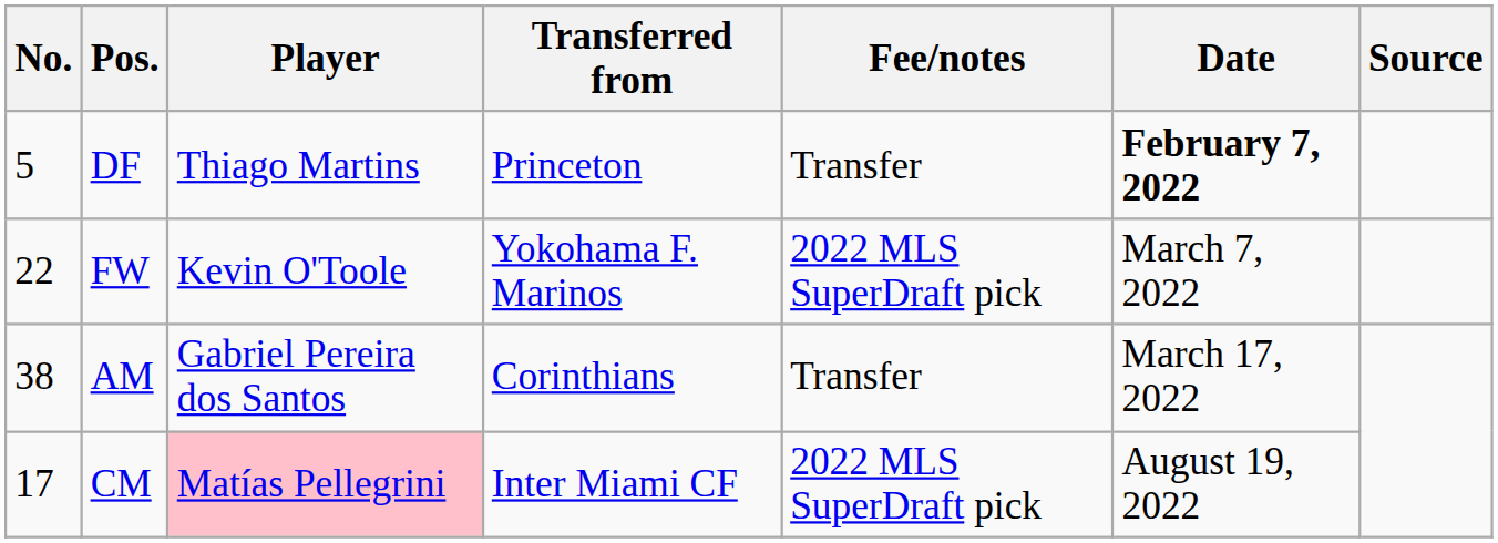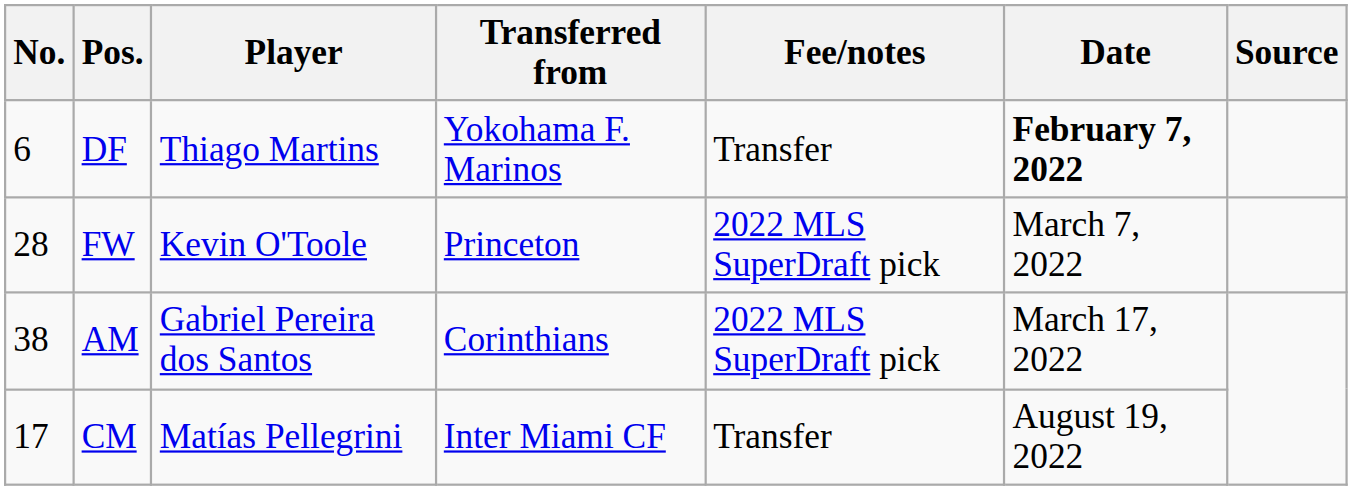 <table class="wikitable sortable">
 <tr>
 <th>No.</th>
 <th>Pos.</th>
 <th>Player</th>
 <th>Transferred from</th>
 <th>Fee/notes</th>
 <th>Date</th>
 <th>Source</th>
 </tr>
 <tr>
-<td>5</td>
+<td>6</td>
 <td><a href='#'>DF</a></td>
 <td> <a href='#'>Thiago Martins</a></td>
-<td> <a href='#'>Princeton</a></td>
+<td> <a href='#'>Yokohama F. Marinos</a></td>
 <td>Transfer</td>
 <td><strong>February 7, 2022</strong></td>
 <td></td>
 </tr>
 <tr>
-<td>22</td>
+<td>28</td>
 <td><a href='#'>FW</a></td>
 <td> <a href='#'>Kevin O'Toole</a></td>
-<td> <a href='#'>Yokohama F. Marinos</a></td>
+<td> <a href='#'>Princeton</a></td>
 <td><a href='#'>2022 MLS SuperDraft</a> pick</td>
 <td>March 7, 2022</td>
 <td></td>
 </tr>
 <tr>
 <td>38</td>
 <td><a href='#'>AM</a></td>
 <td> <a href='#'>Gabriel Pereira dos Santos</a></td>
 <td> <a href='#'>Corinthians</a></td>
-<td>Transfer</td>
+<td><a href='#'>2022 MLS SuperDraft</a> pick</td>
 <td>March 17, 2022</td>
 </tr>
 <tr>
 <td>17</td>
 <td><a href='#'>CM</a></td>
-<td style="background: pink;"> <a href='#'>Matías Pellegrini</a></td>
+<td> <a href='#'>Matías Pellegrini</a></td>
 <td> <a href='#'>Inter Miami CF</a></td>
-<td><a href='#'>2022 MLS SuperDraft</a> pick</td>
+<td>Transfer</td>
 <td>August 19, 2022</td>
 </tr>
 </table>
